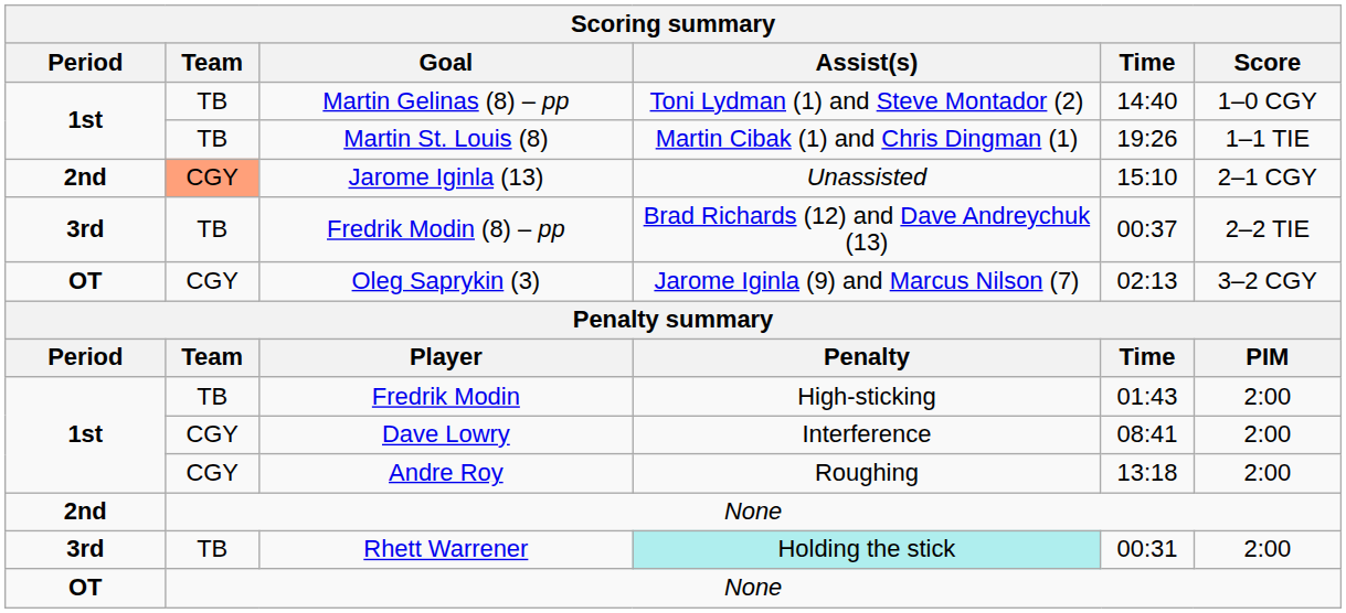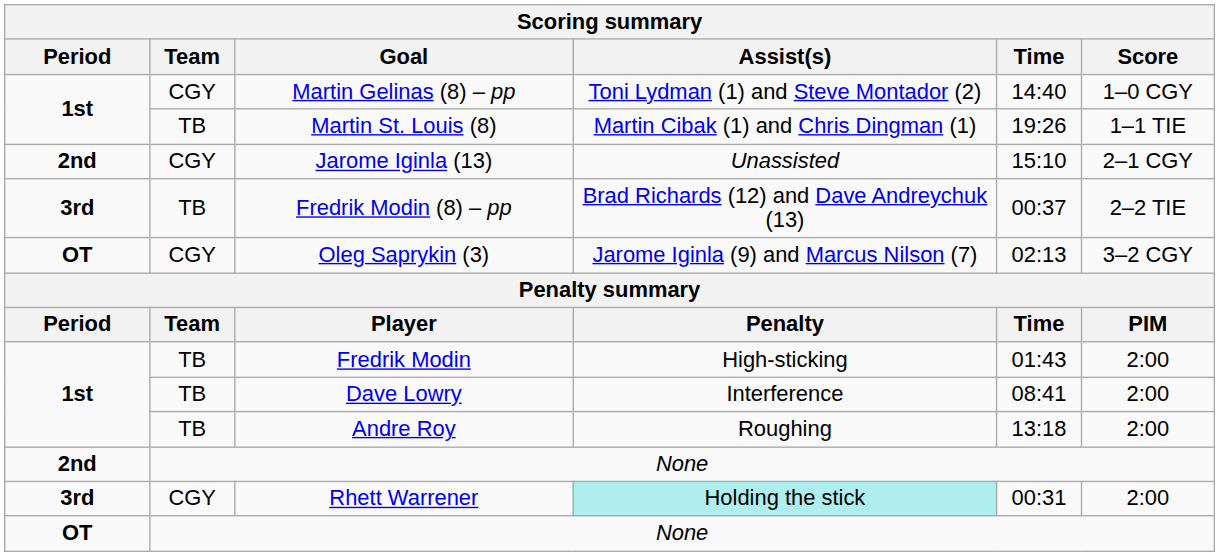 <table style="width:100%;" class="wikitable">
 <tr>
 <th colspan=6>Scoring summary</th>
 </tr>
 <tr>
 <th style="width:12%;">Period</th>
 <th style="width:7%;">Team</th>
 <th style="width:28%;">Goal</th>
 <th style="width:35%;">Assist(s)</th>
 <th style="width:7%;">Time</th>
 <th style="width:11%;">Score</th>
 </tr>
 <tr>
 <td style="text-align:center;" rowspan="2"><strong>1st</strong></td>
-<td align=center>TB</td>
+<td align=center>CGY</td>
 <td align=center><a href='#'>Martin Gelinas</a> (8) – <em>pp</em></td>
 <td align=center><a href='#'>Toni Lydman</a> (1) and <a href='#'>Steve Montador</a> (2)</td>
 <td align=center>14:40</td>
 <td align=center>1–0 CGY</td>
 </tr>
 <tr>
 <td align=center>TB</td>
 <td align=center><a href='#'>Martin St. Louis</a> (8)</td>
 <td align=center><a href='#'>Martin Cibak</a> (1) and <a href='#'>Chris Dingman</a> (1)</td>
 <td align=center>19:26</td>
 <td align=center>1–1 TIE</td>
 </tr>
 <tr>
 <td style="text-align:center;" rowspan="1"><strong>2nd</strong></td>
-<td align=center style="background: lightsalmon;">CGY</td>
+<td align=center>CGY</td>
 <td align=center><a href='#'>Jarome Iginla</a> (13)</td>
 <td align=center><em>Unassisted</em></td>
 <td align=center>15:10</td>
 <td align=center>2–1 CGY</td>
 </tr>
 <tr>
 <td style="text-align:center;" rowspan="1"><strong>3rd</strong></td>
 <td align=center>TB</td>
 <td align=center><a href='#'>Fredrik Modin</a> (8) – <em>pp</em></td>
 <td align=center><a href='#'>Brad Richards</a> (12) and <a href='#'>Dave Andreychuk</a> (13)</td>
 <td align=center>00:37</td>
 <td align=center>2–2 TIE</td>
 </tr>
 <tr>
 <td style="text-align:center;" rowspan="1"><strong>OT</strong></td>
 <td align=center>CGY</td>
 <td align=center><a href='#'>Oleg Saprykin</a> (3)</td>
 <td align=center><a href='#'>Jarome Iginla</a> (9) and <a href='#'>Marcus Nilson</a> (7)</td>
 <td align=center>02:13</td>
 <td align=center>3–2 CGY</td>
 </tr>
 <tr>
 <th colspan=6>Penalty summary</th>
 </tr>
 <tr>
 <th style="width:12%;">Period</th>
 <th style="width:7%;">Team</th>
 <th style="width:28%;">Player</th>
 <th style="width:35%;">Penalty</th>
 <th style="width:7%;">Time</th>
 <th style="width:11%;">PIM</th>
 </tr>
 <tr>
 <td style="text-align:center;" rowspan="3"><strong>1st</strong></td>
 <td align=center>TB</td>
 <td align=center><a href='#'>Fredrik Modin</a></td>
 <td align=center>High-sticking</td>
 <td align=center>01:43</td>
 <td align=center>2:00</td>
 </tr>
 <tr>
-<td align=center>CGY</td>
+<td align=center>TB</td>
 <td align=center><a href='#'>Dave Lowry</a></td>
 <td align=center>Interference</td>
 <td align=center>08:41</td>
 <td align=center>2:00</td>
 </tr>
 <tr>
-<td align=center>CGY</td>
+<td align=center>TB</td>
 <td align=center><a href='#'>Andre Roy</a></td>
 <td align=center>Roughing</td>
 <td align=center>13:18</td>
 <td align=center>2:00</td>
 </tr>
 <tr style="text-align:center;">
 <td><strong>2nd</strong></td>
 <td colspan="5"><em>None</em></td>
 </tr>
 <tr>
 <td style="text-align:center;" rowspan="1"><strong>3rd</strong></td>
-<td align=center>TB</td>
+<td align=center>CGY</td>
 <td align=center><a href='#'>Rhett Warrener</a></td>
 <td align=center style="background: paleturquoise;">Holding the stick</td>
 <td align=center>00:31</td>
 <td align=center>2:00</td>
 </tr>
 <tr style="text-align:center;">
 <td><strong>OT</strong></td>
 <td colspan="5"><em>None</em></td>
 </tr>
 </table>
